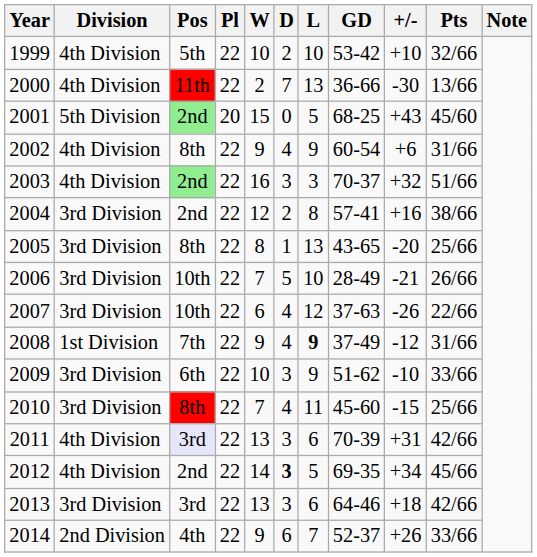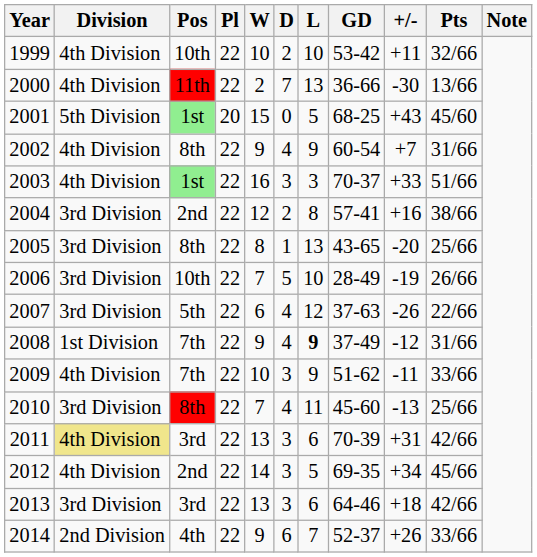 <table class="wikitable" style="text-align: center">
 <tr>
 <th>Year</th>
 <th>Division</th>
 <th>Pos</th>
 <th>Pl</th>
 <th>W</th>
 <th>D</th>
 <th>L</th>
 <th>GD</th>
 <th>+/-</th>
 <th>Pts</th>
 <th>Note</th>
 </tr>
 <tr>
 <td>1999</td>
 <td align=left>4th Division</td>
-<td>5th</td>
+<td>10th</td>
 <td>22</td>
 <td>10</td>
 <td>2</td>
 <td>10</td>
 <td>53-42</td>
-<td>+10</td>
+<td>+11</td>
 <td>32/66</td>
 </tr>
 <tr>
 <td>2000</td>
 <td align=left>4th Division</td>
 <td bgcolor=red>11th</td>
 <td>22</td>
 <td>2</td>
 <td>7</td>
 <td>13</td>
 <td>36-66</td>
 <td>-30</td>
 <td>13/66</td>
 </tr>
 <tr>
 <td>2001</td>
 <td align=left>5th Division</td>
-<td bgcolor=lightgreen>2nd</td>
+<td bgcolor=lightgreen>1st</td>
 <td>20</td>
 <td>15</td>
 <td>0</td>
 <td>5</td>
 <td>68-25</td>
 <td>+43</td>
 <td>45/60</td>
 </tr>
 <tr>
 <td>2002</td>
 <td align=left>4th Division</td>
 <td>8th</td>
 <td>22</td>
 <td>9</td>
 <td>4</td>
 <td>9</td>
 <td>60-54</td>
-<td>+6</td>
+<td>+7</td>
 <td>31/66</td>
 </tr>
 <tr>
 <td>2003</td>
 <td align=left>4th Division</td>
-<td bgcolor=lightgreen>2nd</td>
+<td bgcolor=lightgreen>1st</td>
 <td>22</td>
 <td>16</td>
 <td>3</td>
 <td>3</td>
 <td>70-37</td>
-<td>+32</td>
+<td>+33</td>
 <td>51/66</td>
 </tr>
 <tr>
 <td>2004</td>
 <td align=left>3rd Division</td>
 <td>2nd</td>
 <td>22</td>
 <td>12</td>
 <td>2</td>
 <td>8</td>
 <td>57-41</td>
 <td>+16</td>
 <td>38/66</td>
 </tr>
 <tr>
 <td>2005</td>
 <td align=left>3rd Division</td>
 <td>8th</td>
 <td>22</td>
 <td>8</td>
 <td>1</td>
 <td>13</td>
 <td>43-65</td>
 <td>-20</td>
 <td>25/66</td>
 </tr>
 <tr>
 <td>2006</td>
 <td align=left>3rd Division</td>
 <td>10th</td>
 <td>22</td>
 <td>7</td>
 <td>5</td>
 <td>10</td>
 <td>28-49</td>
-<td>-21</td>
+<td>-19</td>
 <td>26/66</td>
 </tr>
 <tr>
 <td>2007</td>
 <td align=left>3rd Division</td>
-<td>10th</td>
+<td>5th</td>
 <td>22</td>
 <td>6</td>
 <td>4</td>
 <td>12</td>
 <td>37-63</td>
 <td>-26</td>
 <td>22/66</td>
 </tr>
 <tr>
 <td>2008</td>
 <td align=left>1st Division</td>
 <td>7th</td>
 <td>22</td>
 <td>9</td>
 <td>4</td>
 <td><strong>9</strong></td>
 <td>37-49</td>
 <td>-12</td>
 <td>31/66</td>
 </tr>
 <tr>
 <td>2009</td>
-<td align=left>3rd Division</td>
-<td>6th</td>
+<td align=left>4th Division</td>
+<td>7th</td>
 <td>22</td>
 <td>10</td>
 <td>3</td>
 <td>9</td>
 <td>51-62</td>
-<td>-10</td>
+<td>-11</td>
 <td>33/66</td>
 </tr>
 <tr>
 <td>2010</td>
 <td align=left>3rd Division</td>
 <td bgcolor=red>8th</td>
 <td>22</td>
 <td>7</td>
 <td>4</td>
 <td>11</td>
 <td>45-60</td>
-<td>-15</td>
+<td>-13</td>
 <td>25/66</td>
 </tr>
 <tr>
 <td>2011</td>
-<td align=left>4th Division</td>
-<td style="background: lavender;">3rd</td>
+<td align=left style="background: khaki;">4th Division</td>
+<td>3rd</td>
 <td>22</td>
 <td>13</td>
 <td>3</td>
 <td>6</td>
 <td>70-39</td>
 <td>+31</td>
 <td>42/66</td>
 </tr>
 <tr>
 <td>2012</td>
 <td align=left>4th Division</td>
 <td>2nd</td>
 <td>22</td>
 <td>14</td>
-<td><strong>3</strong></td>
+<td>3</td>
 <td>5</td>
 <td>69-35</td>
 <td>+34</td>
 <td>45/66</td>
 </tr>
 <tr>
 <td>2013</td>
 <td align=left>3rd Division</td>
 <td>3rd</td>
 <td>22</td>
 <td>13</td>
 <td>3</td>
 <td>6</td>
 <td>64-46</td>
 <td>+18</td>
 <td>42/66</td>
 </tr>
 <tr>
 <td>2014</td>
 <td align=left>2nd Division</td>
 <td>4th</td>
 <td>22</td>
 <td>9</td>
 <td>6</td>
 <td>7</td>
 <td>52-37</td>
 <td>+26</td>
 <td>33/66</td>
 </tr>
 </table>
